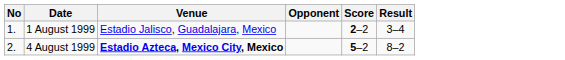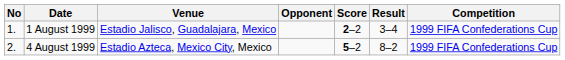 <table class="wikitable" style="font-size:85%;">
 <tr>
 <th>No</th>
 <th>Date</th>
 <th>Venue</th>
 <th>Opponent</th>
 <th>Score</th>
 <th>Result</th>
+<th>Competition</th>
 </tr>
 <tr>
 <td>1.</td>
 <td>1 August 1999</td>
 <td><a href='#'>Estadio Jalisco</a>, <a href='#'>Guadalajara</a>, <a href='#'>Mexico</a></td>
 <td></td>
 <td align=center><strong>2</strong>–2</td>
 <td align=center>3–4</td>
+<td><a href='#'>1999 FIFA Confederations Cup</a></td>
 </tr>
 <tr>
 <td>2.</td>
 <td>4 August 1999</td>
-<td><strong><a href='#'>Estadio Azteca</a>, <a href='#'>Mexico City</a>, Mexico</strong></td>
+<td><a href='#'>Estadio Azteca</a>, <a href='#'>Mexico City</a>, Mexico</td>
 <td></td>
 <td align=center><strong>5</strong>–2</td>
 <td align=center>8–2</td>
+<td><a href='#'>1999 FIFA Confederations Cup</a></td>
 </tr>
 </table>
